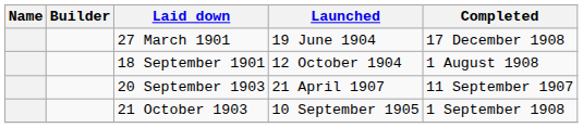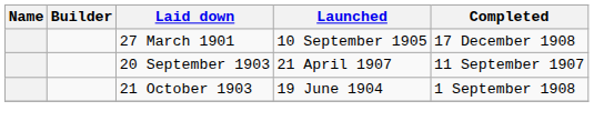 <table class="wikitable plainrowheaders">
 <tr>
 <th scope="col">Name</th>
 <th scope="col">Builder</th>
 <th scope="col"><a href='#'>Laid down</a></th>
 <th scope="col"><a href='#'>Launched</a></th>
 <th scope="col">Completed</th>
 </tr>
 <tr>
 <th scope="row"></th>
 <td></td>
 <td>27 March 1901</td>
-<td>19 June 1904</td>
+<td>10 September 1905</td>
 <td>17 December 1908</td>
-</tr>
-<tr>
-<th scope="row"></th>
-<td></td>
-<td>18 September 1901</td>
-<td>12 October 1904</td>
-<td>1 August 1908</td>
 </tr>
 <tr>
 <th scope="row"></th>
 <td></td>
 <td>20 September 1903</td>
 <td>21 April 1907</td>
 <td>11 September 1907</td>
 </tr>
 <tr>
 <th scope="row"></th>
 <td></td>
 <td>21 October 1903</td>
-<td>10 September 1905</td>
+<td>19 June 1904</td>
 <td>1 September 1908</td>
 </tr>
 <tr>
 </tr>
 </table>
